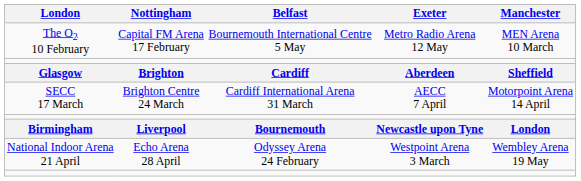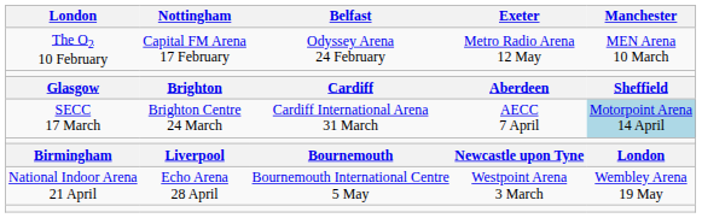 <table class="wikitable" style="text-align:center;">
 <tr>
 <th style="border-left:none; border-right:none;"> <a href='#'>London</a></th>
 <th style="border-left:none; border-right:none;"> <a href='#'>Nottingham</a></th>
 <th style="border-left:none; border-right:none;"> <a href='#'>Belfast</a></th>
 <th style="border-left:none; border-right:none;"> <a href='#'>Exeter</a></th>
 <th style="border-left:none; border-right:none;"> <a href='#'>Manchester</a></th>
 </tr>
 <tr>
 <td style="border-left:none; border-right:none;"><a href='#'>The O<sub>2</sub></a><br>10 February</td>
 <td style="border-left:none; border-right:none;"><a href='#'>Capital FM Arena</a><br>17 February</td>
-<td style="border-left:none; border-right:none;"><a href='#'>Bournemouth International Centre</a><br>5 May</td>
+<td style="border-left:none; border-right:none;"><a href='#'>Odyssey Arena</a><br>24 February</td>
 <td style="border-left:none; border-right:none;"><a href='#'>Metro Radio Arena</a><br>12 May</td>
 <td style="border-left:none; border-right:none;"><a href='#'>MEN Arena</a><br>10 March</td>
 </tr>
 <tr>
 <td style="border:none;"></td>
 <td style="border:none;"></td>
 <td style="border:none;"></td>
 <td style="border:none;"></td>
 <td style="border:none;"></td>
 </tr>
 <tr>
 </tr>
 <tr>
 <th style="border-left:none; border-right:none;"> <a href='#'>Glasgow</a></th>
 <th style="border-left:none; border-right:none;"> <a href='#'>Brighton</a></th>
 <th style="border-left:none; border-right:none;"> <a href='#'>Cardiff</a></th>
 <th style="border-left:none; border-right:none;"> <a href='#'>Aberdeen</a></th>
 <th style="border-left:none; border-right:none;"> <a href='#'>Sheffield</a></th>
 </tr>
 <tr>
 <td style="border-left:none; border-right:none;"><a href='#'>SECC</a><br>17 March</td>
 <td style="border-left:none; border-right:none;"><a href='#'>Brighton Centre</a><br>24 March</td>
 <td style="border-left:none; border-right:none;"><a href='#'>Cardiff International Arena</a><br>31 March</td>
 <td style="border-left:none; border-right:none;"><a href='#'>AECC</a><br>7 April</td>
-<td style="border-left:none; border-right:none;"><a href='#'>Motorpoint Arena</a><br>14 April</td>
+<td style="background: lightblue; border-left:none; border-right:none;"><a href='#'>Motorpoint Arena</a><br>14 April</td>
 </tr>
 <tr>
 <td style="border:none;"></td>
 <td style="border:none;"></td>
 <td style="border:none;"></td>
 <td style="border:none;"></td>
 <td style="border:none;"></td>
 </tr>
 <tr>
 </tr>
 <tr>
 <th style="border-left:none; border-right:none;"> <a href='#'>Birmingham</a></th>
 <th style="border-left:none; border-right:none;"> <a href='#'>Liverpool</a></th>
 <th style="border-left:none; border-right:none;"> <a href='#'>Bournemouth</a></th>
 <th style="border-left:none; border-right:none;"> <a href='#'>Newcastle upon Tyne</a></th>
 <th style="border-left:none; border-right:none;"> <a href='#'>London</a></th>
 </tr>
 <tr>
 <td style="border-left:none; border-right:none;"><a href='#'>National Indoor Arena</a><br>21 April</td>
 <td style="border-left:none; border-right:none;"><a href='#'>Echo Arena</a><br>28 April</td>
-<td style="border-left:none; border-right:none;"><a href='#'>Odyssey Arena</a><br>24 February</td>
+<td style="border-left:none; border-right:none;"><a href='#'>Bournemouth International Centre</a><br>5 May</td>
 <td style="border-left:none; border-right:none;"><a href='#'>Westpoint Arena</a><br>3 March</td>
 <td style="border-left:none; border-right:none;"><a href='#'>Wembley Arena</a><br>19 May</td>
 </tr>
 <tr>
 <td style="border:none;"></td>
 <td style="border:none;"></td>
 <td style="border:none;"></td>
 <td style="border:none;"></td>
 <td style="border:none;"></td>
 </tr>
 </table>
